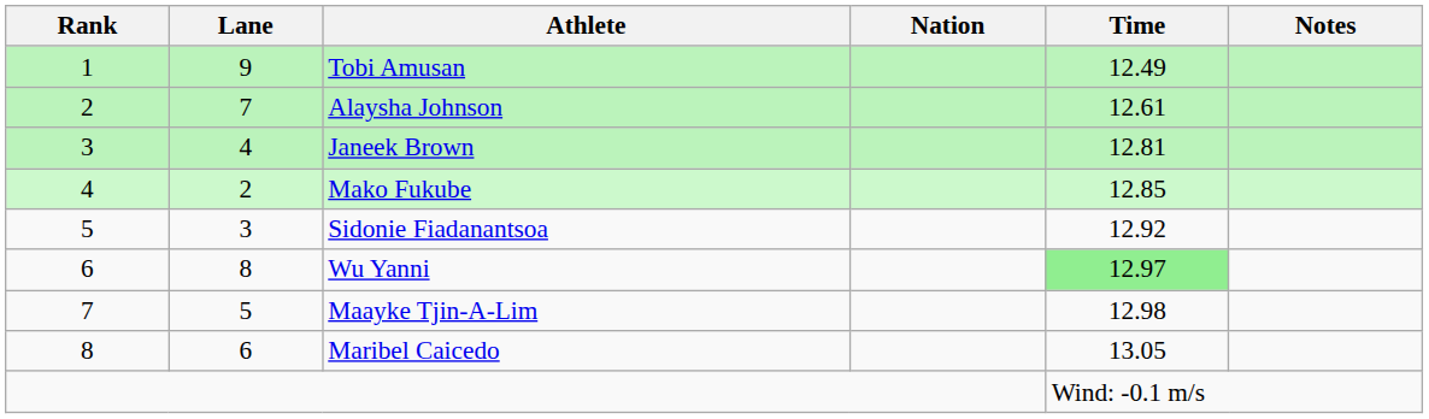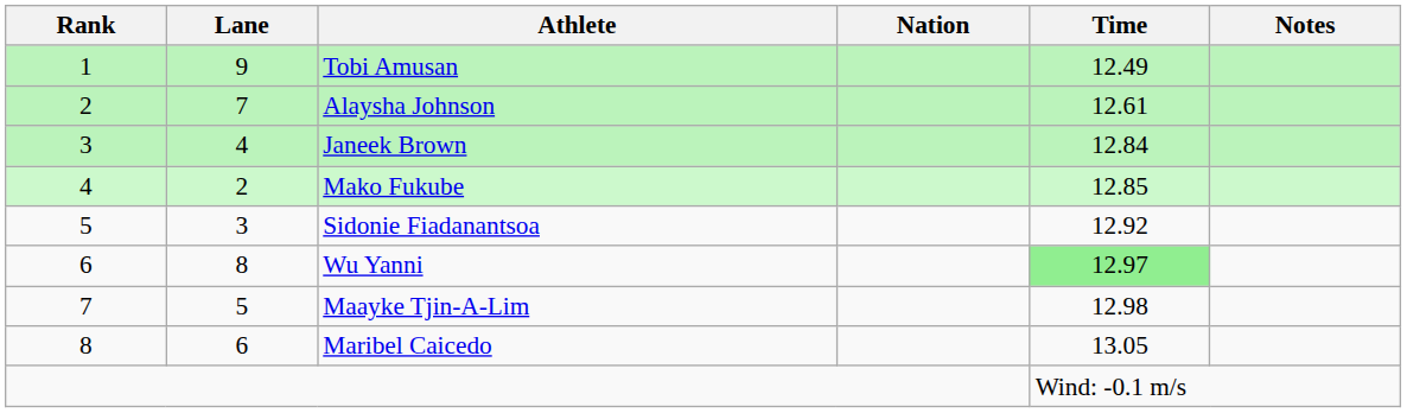 <table class="wikitable sortable" style="text-align:center;width: 70%;">
 <tr>
 <th>Rank</th>
 <th>Lane</th>
 <th>Athlete</th>
 <th>Nation</th>
 <th>Time</th>
 <th>Notes</th>
 </tr>
 <tr bgcolor="#bbf3bb">
 <td>1</td>
 <td>9</td>
 <td align=left><a href='#'>Tobi Amusan</a></td>
 <td align=left></td>
 <td>12.49</td>
 <td></td>
 </tr>
 <tr bgcolor="#bbf3bb">
 <td>2</td>
 <td>7</td>
 <td align=left><a href='#'>Alaysha Johnson</a></td>
 <td align=left></td>
 <td>12.61</td>
 <td></td>
 </tr>
 <tr bgcolor="#bbf3bb">
 <td>3</td>
 <td>4</td>
 <td align=left><a href='#'>Janeek Brown</a></td>
 <td align=left></td>
-<td>12.81</td>
+<td>12.84</td>
 <td></td>
 </tr>
 <tr bgcolor="#ccf9cc">
 <td>4</td>
 <td>2</td>
 <td align=left><a href='#'>Mako Fukube</a></td>
 <td align=left></td>
 <td>12.85</td>
 <td></td>
 </tr>
 <tr>
 <td>5</td>
 <td>3</td>
 <td align=left><a href='#'>Sidonie Fiadanantsoa</a></td>
 <td align=left></td>
 <td>12.92</td>
 <td></td>
 </tr>
 <tr>
 <td>6</td>
 <td>8</td>
 <td align=left><a href='#'>Wu Yanni</a></td>
 <td align=left></td>
 <td style="background: lightgreen;">12.97</td>
 <td></td>
 </tr>
 <tr>
 <td>7</td>
 <td>5</td>
 <td align=left><a href='#'>Maayke Tjin-A-Lim</a></td>
 <td align=left></td>
 <td>12.98</td>
 <td></td>
 </tr>
 <tr>
 <td>8</td>
 <td>6</td>
 <td align=left><a href='#'>Maribel Caicedo</a></td>
 <td align=left></td>
 <td>13.05</td>
 <td></td>
 </tr>
 <tr class="sortbottom">
 <td colspan="4"></td>
 <td colspan="2" style="text-align:left;">Wind: -0.1 m/s</td>
 </tr>
 </table>
